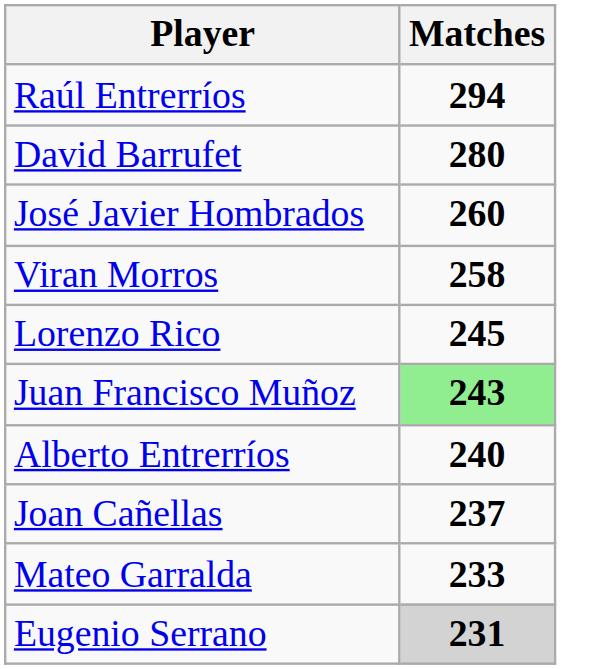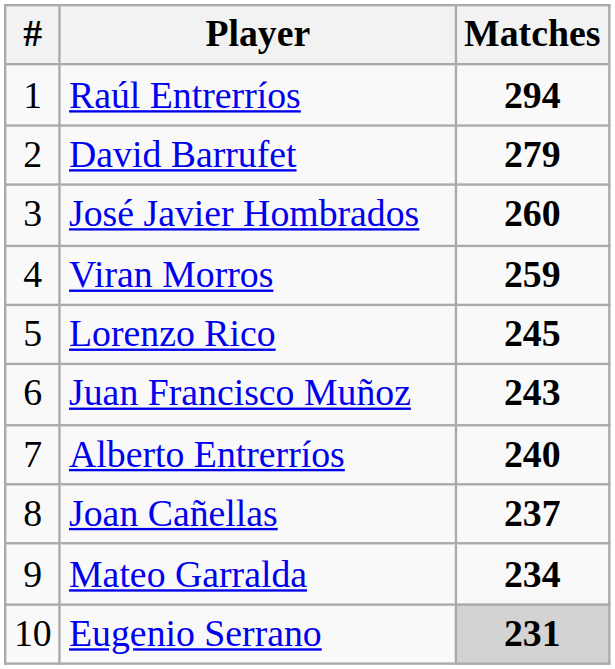 <table class="wikitable sortable" style="text-align:center;">
 <tr>
+<th>#</th>
 <th style="width:160px;">Player</th>
 <th>Matches</th>
 </tr>
 <tr>
+<td>1</td>
 <td align=left><a href='#'>Raúl Entrerríos</a></td>
 <td><strong>294</strong></td>
 </tr>
 <tr>
+<td>2</td>
 <td align=left><a href='#'>David Barrufet</a></td>
-<td><strong>280</strong></td>
+<td><strong>279</strong></td>
 </tr>
 <tr>
+<td>3</td>
 <td align=left><a href='#'>José Javier Hombrados</a></td>
 <td><strong>260</strong></td>
 </tr>
 <tr>
+<td>4</td>
 <td align=left><a href='#'>Viran Morros</a></td>
-<td><strong>258</strong></td>
+<td><strong>259</strong></td>
 </tr>
 <tr>
+<td>5</td>
 <td align=left><a href='#'>Lorenzo Rico</a></td>
 <td><strong>245</strong></td>
 </tr>
 <tr>
+<td>6</td>
 <td align=left><a href='#'>Juan Francisco Muñoz</a></td>
-<td style="background: lightgreen;"><strong>243</strong></td>
+<td><strong>243</strong></td>
 </tr>
 <tr>
+<td>7</td>
 <td align=left><a href='#'>Alberto Entrerríos</a></td>
 <td><strong>240</strong></td>
 </tr>
 <tr>
+<td>8</td>
 <td align=left><a href='#'>Joan Cañellas</a></td>
 <td><strong>237</strong></td>
 </tr>
 <tr>
+<td>9</td>
 <td align=left><a href='#'>Mateo Garralda</a></td>
-<td><strong>233</strong></td>
+<td><strong>234</strong></td>
 </tr>
 <tr>
+<td>10</td>
 <td align=left><a href='#'>Eugenio Serrano</a></td>
 <td style="background: lightgrey;"><strong>231</strong></td>
 </tr>
 </table>
